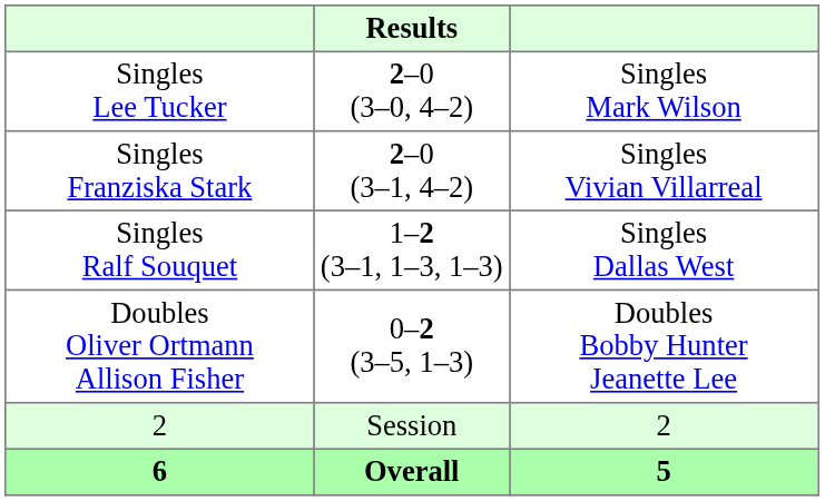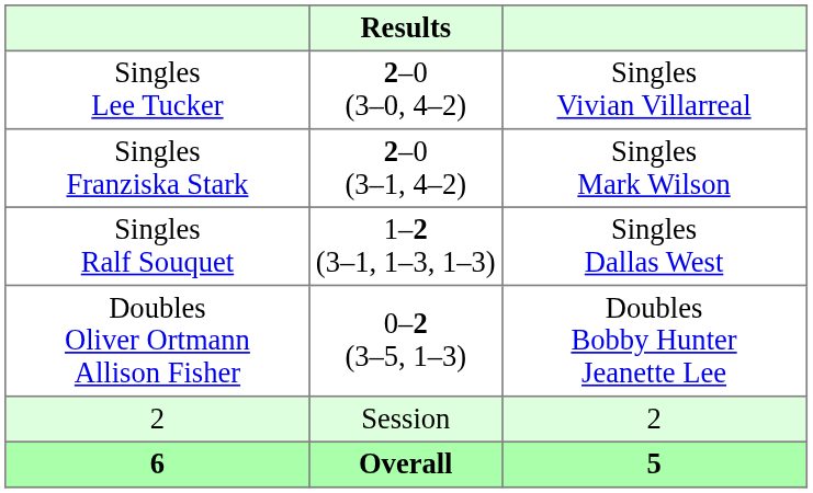 <table border="1" cellpadding="3" style="border-collapse: collapse;">
 <tr bgcolor="#ddffdd">
 <th width="160"></th>
 <th>Results</th>
 <th width="160"></th>
 </tr>
 <tr>
 <td align="center">Singles<br><a href='#'>Lee Tucker</a></td>
 <td align="center"><strong>2</strong>–0<br>(3–0, 4–2)</td>
-<td align="center">Singles<br><a href='#'>Mark Wilson</a></td>
+<td align="center">Singles<br><a href='#'>Vivian Villarreal</a></td>
 </tr>
 <tr>
 <td align="center">Singles<br><a href='#'>Franziska Stark</a></td>
 <td align="center"><strong>2</strong>–0<br>(3–1, 4–2)</td>
-<td align="center">Singles<br><a href='#'>Vivian Villarreal</a></td>
+<td align="center">Singles<br><a href='#'>Mark Wilson</a></td>
 </tr>
 <tr>
 <td align="center">Singles<br><a href='#'>Ralf Souquet</a></td>
 <td align="center">1–<strong>2</strong><br>(3–1, 1–3, 1–3)</td>
 <td align="center">Singles<br><a href='#'>Dallas West</a></td>
 </tr>
 <tr>
 <td align="center">Doubles<br><a href='#'>Oliver Ortmann</a><br><a href='#'>Allison Fisher</a></td>
 <td align="center">0–<strong>2</strong><br>(3–5, 1–3)</td>
 <td align="center">Doubles<br><a href='#'>Bobby Hunter</a><br><a href='#'>Jeanette Lee</a></td>
 </tr>
 <tr bgcolor="#ddffdd">
 <td align="center">2</td>
 <td align="center">Session</td>
 <td align="center">2</td>
 </tr>
 <tr bgcolor="#aaffaa">
 <th align="center">6</th>
 <th align="center">Overall</th>
 <th align="center">5</th>
 </tr>
 </table>
